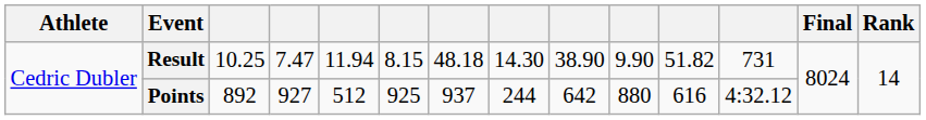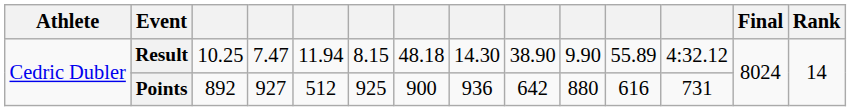 <table class="wikitable" style="font-size:90%">
 <tr>
 <th>Athlete</th>
 <th>Event</th>
 <th></th>
 <th></th>
 <th></th>
 <th></th>
 <th></th>
 <th></th>
 <th></th>
 <th></th>
 <th></th>
 <th></th>
 <th>Final</th>
 <th>Rank</th>
 </tr>
 <tr align=center>
 <td rowspan=2 align=left><a href='#'>Cedric Dubler</a></td>
 <th style="font-size:95%">Result</th>
 <td>10.25</td>
 <td>7.47</td>
 <td>11.94</td>
 <td>8.15</td>
 <td>48.18</td>
 <td>14.30</td>
 <td>38.90</td>
 <td>9.90</td>
-<td>51.82</td>
-<td>731</td>
+<td>55.89</td>
+<td>4:32.12</td>
 <td rowspan=2>8024</td>
 <td rowspan=2>14</td>
 </tr>
 <tr align=center>
 <th style="font-size:95%">Points</th>
 <td>892</td>
 <td>927</td>
 <td>512</td>
 <td>925</td>
-<td>937</td>
-<td>244</td>
+<td>900</td>
+<td>936</td>
 <td>642</td>
 <td>880</td>
 <td>616</td>
-<td>4:32.12</td>
+<td>731</td>
 </tr>
 </table>
